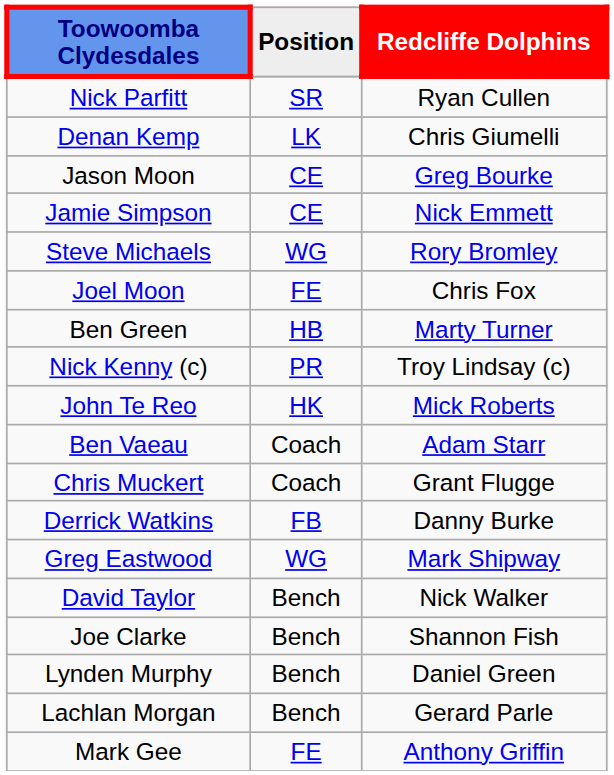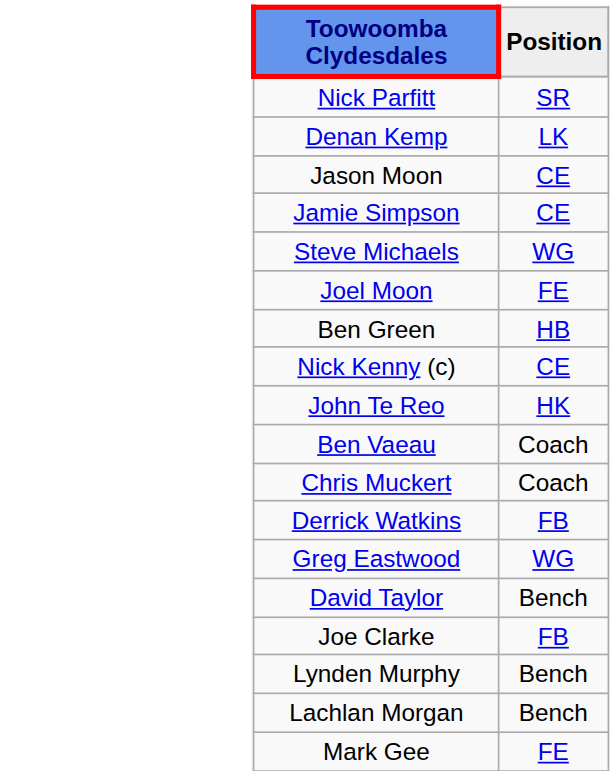 <table class="wikitable" style="float:right; font-size:90%; text-align:center; margin-left:1em;">
 <tr style="background:#f03;">
 <th align="centre" width="136" style="border: 3px solid red; background: #6495ED; color: #000080">Toowoomba Clydesdales</th>
 <th align="center" style="background: #eeeeee; color: black">Position</th>
-<th align="centre" width="136" style="border: 3px solid red; background: red; color: white">Redcliffe Dolphins</th>
 </tr>
 <tr>
 <td><a href='#'>Nick Parfitt</a></td>
 <td><a href='#'>SR</a></td>
-<td>Ryan Cullen</td>
 </tr>
 <tr>
 <td><a href='#'>Denan Kemp</a></td>
 <td><a href='#'>LK</a></td>
-<td>Chris Giumelli</td>
 </tr>
 <tr>
 <td>Jason Moon</td>
 <td><a href='#'>CE</a></td>
-<td><a href='#'>Greg Bourke</a></td>
 </tr>
 <tr>
 <td><a href='#'>Jamie Simpson</a></td>
 <td><a href='#'>CE</a></td>
-<td><a href='#'>Nick Emmett</a></td>
 </tr>
 <tr>
 <td><a href='#'>Steve Michaels</a></td>
 <td><a href='#'>WG</a></td>
-<td><a href='#'>Rory Bromley</a></td>
 </tr>
 <tr>
 <td><a href='#'>Joel Moon</a></td>
 <td><a href='#'>FE</a></td>
-<td>Chris Fox</td>
 </tr>
 <tr>
 <td>Ben Green</td>
 <td><a href='#'>HB</a></td>
-<td><a href='#'>Marty Turner</a></td>
 </tr>
 <tr>
 <td><a href='#'>Nick Kenny</a> (c)</td>
-<td><a href='#'>PR</a></td>
-<td>Troy Lindsay (c)</td>
+<td><a href='#'>CE</a></td>
 </tr>
 <tr>
 <td><a href='#'>John Te Reo</a></td>
 <td><a href='#'>HK</a></td>
-<td><a href='#'>Mick Roberts</a></td>
 </tr>
 <tr>
 <td><a href='#'>Ben Vaeau</a></td>
 <td>Coach</td>
-<td><a href='#'>Adam Starr</a></td>
 </tr>
 <tr>
 <td><a href='#'>Chris Muckert</a></td>
 <td>Coach</td>
-<td>Grant Flugge</td>
 </tr>
 <tr>
 <td><a href='#'>Derrick Watkins</a></td>
 <td><a href='#'>FB</a></td>
-<td>Danny Burke</td>
 </tr>
 <tr>
 <td><a href='#'>Greg Eastwood</a></td>
 <td><a href='#'>WG</a></td>
-<td><a href='#'>Mark Shipway</a></td>
 </tr>
 <tr>
 <td><a href='#'>David Taylor</a></td>
 <td>Bench</td>
-<td>Nick Walker</td>
 </tr>
 <tr>
 <td>Joe Clarke</td>
-<td>Bench</td>
-<td>Shannon Fish</td>
+<td><a href='#'>FB</a></td>
 </tr>
 <tr>
 <td>Lynden Murphy</td>
 <td>Bench</td>
-<td>Daniel Green</td>
 </tr>
 <tr>
 <td>Lachlan Morgan</td>
 <td>Bench</td>
-<td>Gerard Parle</td>
 </tr>
 <tr>
 <td>Mark Gee</td>
 <td><a href='#'>FE</a></td>
-<td><a href='#'>Anthony Griffin</a></td>
 </tr>
 </table>
